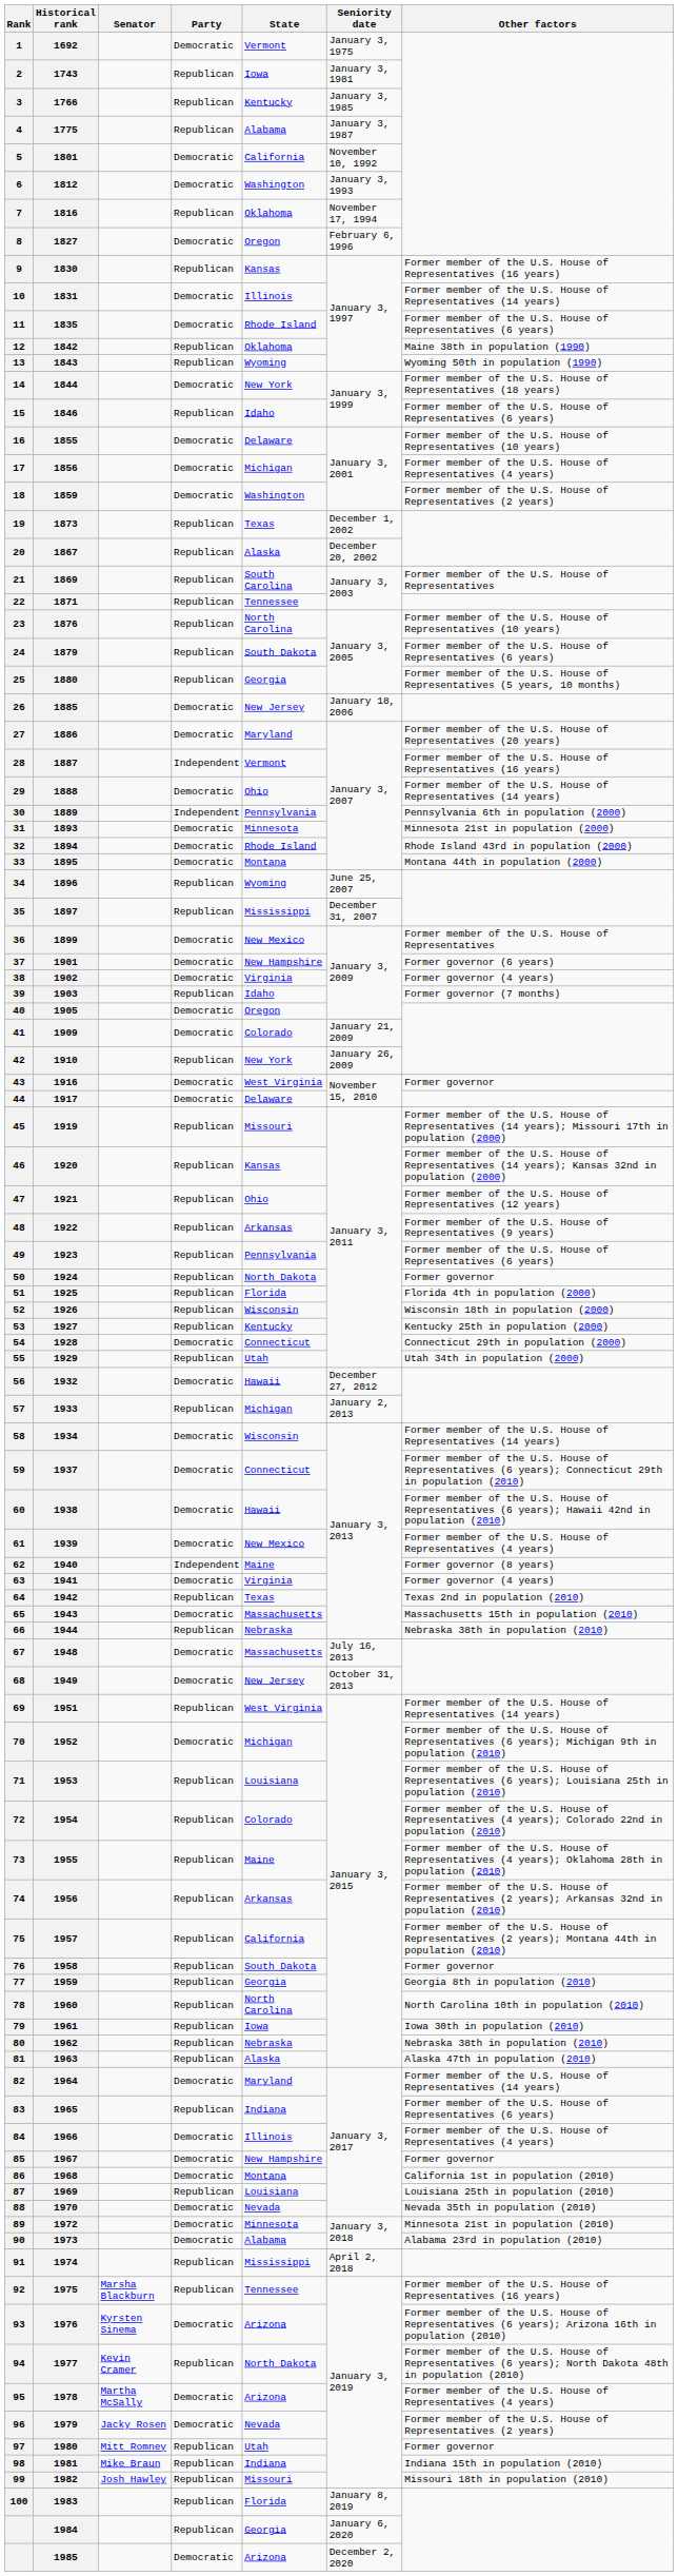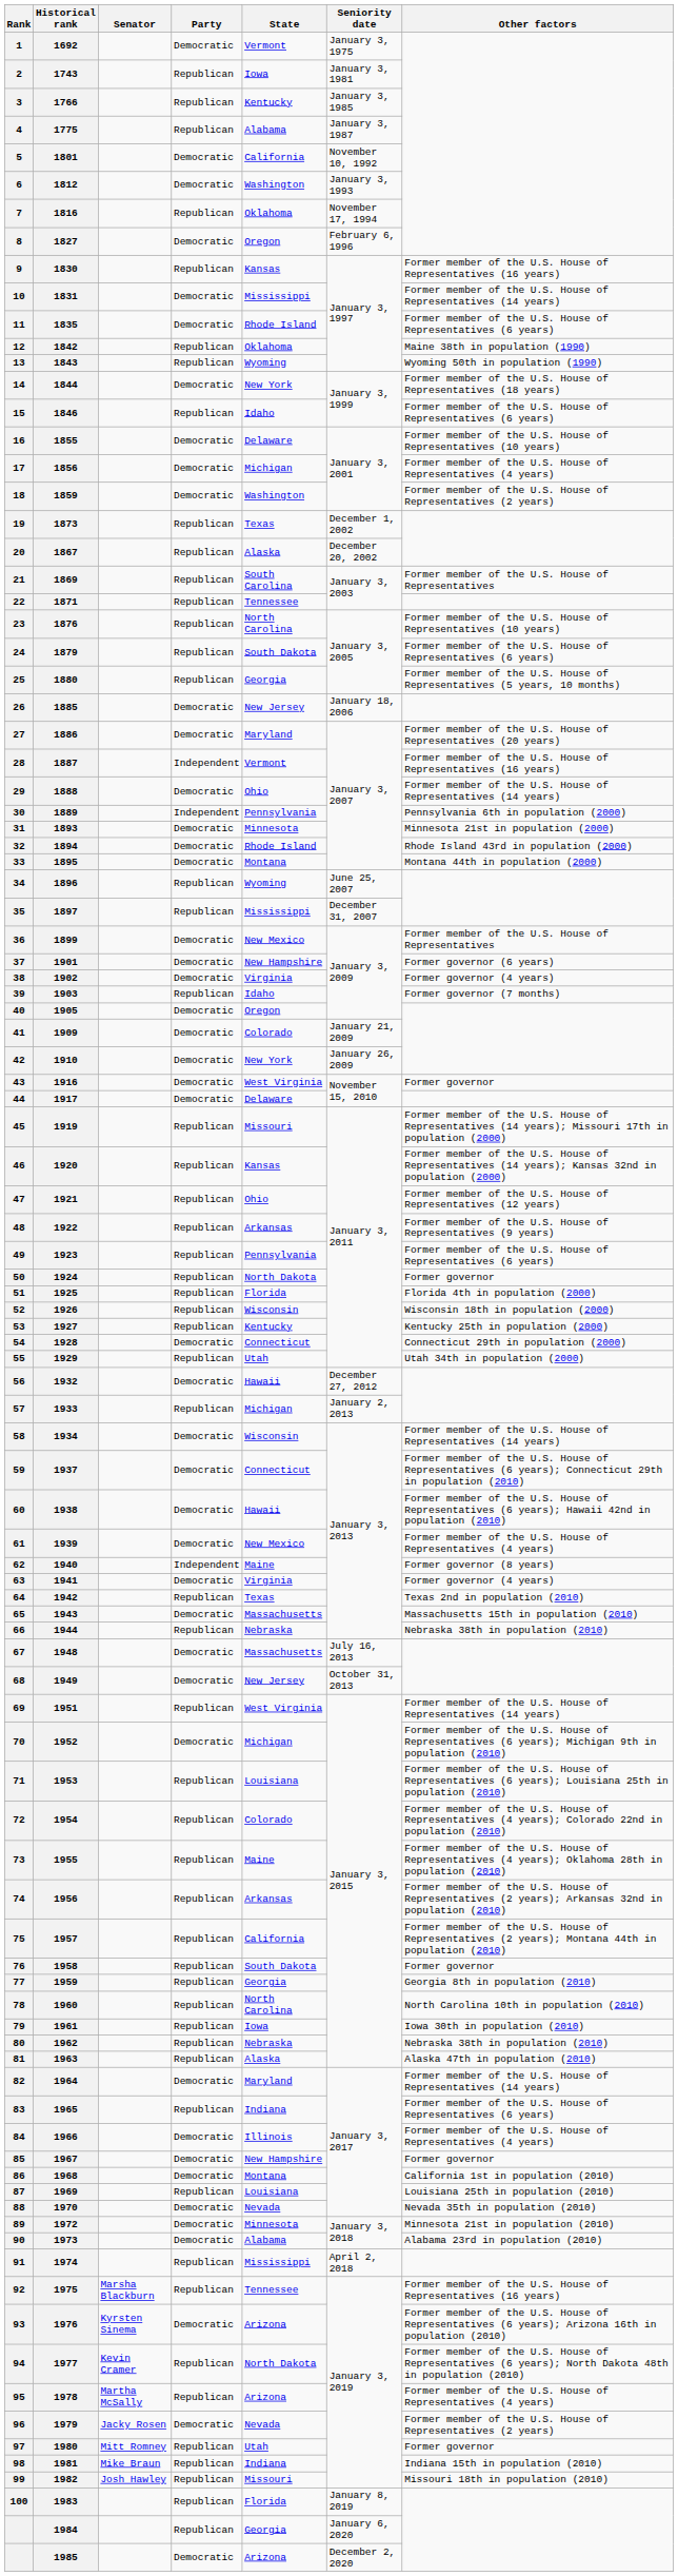 <table class="wikitable sortable">
 <tr valign=bottom>
 <th>Rank</th>
 <th>Historical<br>rank</th>
 <th>Senator</th>
 <th>Party</th>
 <th>State</th>
 <th>Seniority date</th>
 <th>Other factors</th>
 </tr>
 <tr>
 <th>1</th>
 <th>1692</th>
 <td></td>
 <td>Democratic</td>
 <td><a href='#'>Vermont</a></td>
 <td>January 3, 1975</td>
 <td rowspan=8> </td>
 </tr>
 <tr>
 <th>2</th>
 <th>1743</th>
 <td></td>
 <td>Republican</td>
 <td><a href='#'>Iowa</a></td>
 <td>January 3, 1981</td>
 </tr>
 <tr>
 <th>3</th>
 <th>1766</th>
 <td></td>
 <td>Republican</td>
 <td><a href='#'>Kentucky</a></td>
 <td>January 3, 1985</td>
 </tr>
 <tr>
 <th>4</th>
 <th>1775</th>
 <td></td>
 <td>Republican</td>
 <td><a href='#'>Alabama</a></td>
 <td>January 3, 1987</td>
 </tr>
 <tr>
 <th>5</th>
 <th>1801</th>
 <td></td>
 <td>Democratic</td>
 <td><a href='#'>California</a></td>
 <td>November 10, 1992</td>
 </tr>
 <tr>
 <th>6</th>
 <th>1812</th>
 <td></td>
 <td>Democratic</td>
 <td><a href='#'>Washington</a></td>
 <td>January 3, 1993</td>
 </tr>
 <tr>
 <th>7</th>
 <th>1816</th>
 <td></td>
 <td>Republican</td>
 <td><a href='#'>Oklahoma</a></td>
 <td>November 17, 1994</td>
 </tr>
 <tr>
 <th>8</th>
 <th>1827</th>
 <td></td>
 <td>Democratic</td>
 <td><a href='#'>Oregon</a></td>
 <td>February 6, 1996</td>
 </tr>
 <tr>
 <th>9</th>
 <th>1830</th>
 <td></td>
 <td>Republican</td>
 <td><a href='#'>Kansas</a></td>
 <td rowspan=5>January 3, 1997</td>
 <td>Former member of the U.S. House of Representatives (16 years)</td>
 </tr>
 <tr>
 <th>10</th>
 <th>1831</th>
 <td></td>
 <td>Democratic</td>
-<td><a href='#'>Illinois</a></td>
+<td><a href='#'>Mississippi</a></td>
 <td>Former member of the U.S. House of Representatives (14 years)</td>
 </tr>
 <tr>
 <th>11</th>
 <th>1835</th>
 <td></td>
 <td>Democratic</td>
 <td><a href='#'>Rhode Island</a></td>
 <td>Former member of the U.S. House of Representatives (6 years)</td>
 </tr>
 <tr>
 <th>12</th>
 <th>1842</th>
 <td></td>
 <td>Republican</td>
 <td><a href='#'>Oklahoma</a></td>
 <td>Maine 38th in population (<a href='#'>1990</a>)</td>
 </tr>
 <tr>
 <th>13</th>
 <th>1843</th>
 <td></td>
 <td>Republican</td>
 <td><a href='#'>Wyoming</a></td>
 <td>Wyoming 50th in population (<a href='#'>1990</a>)</td>
 </tr>
 <tr>
 <th>14</th>
 <th>1844</th>
 <td></td>
 <td>Democratic</td>
 <td><a href='#'>New York</a></td>
 <td rowspan=2>January 3, 1999</td>
 <td>Former member of the U.S. House of Representatives (18 years)</td>
 </tr>
 <tr>
 <th>15</th>
 <th>1846</th>
 <td></td>
 <td>Republican</td>
 <td><a href='#'>Idaho</a></td>
 <td>Former member of the U.S. House of Representatives (6 years)</td>
 </tr>
 <tr>
 <th>16</th>
 <th>1855</th>
 <td></td>
 <td>Democratic</td>
 <td><a href='#'>Delaware</a></td>
 <td rowspan=3>January 3, 2001</td>
 <td>Former member of the U.S. House of Representatives (10 years)</td>
 </tr>
 <tr>
 <th>17</th>
 <th>1856</th>
 <td></td>
 <td>Democratic</td>
 <td><a href='#'>Michigan</a></td>
 <td>Former member of the U.S. House of Representatives (4 years)</td>
 </tr>
 <tr>
 <th>18</th>
 <th>1859</th>
 <td></td>
 <td>Democratic</td>
 <td><a href='#'>Washington</a></td>
 <td>Former member of the U.S. House of Representatives (2 years)</td>
 </tr>
 <tr>
 <th>19</th>
 <th>1873</th>
 <td></td>
 <td>Republican</td>
 <td><a href='#'>Texas</a></td>
 <td>December 1, 2002</td>
 <td rowspan=2> </td>
 </tr>
 <tr>
 <th>20</th>
 <th>1867</th>
 <td></td>
 <td>Republican</td>
 <td><a href='#'>Alaska</a></td>
 <td>December 20, 2002</td>
 </tr>
 <tr>
 <th>21</th>
 <th>1869</th>
 <td></td>
 <td>Republican</td>
 <td><a href='#'>South Carolina</a></td>
 <td rowspan=2>January 3, 2003</td>
 <td>Former member of the U.S. House of Representatives</td>
 </tr>
 <tr>
 <th>22</th>
 <th>1871</th>
 <td></td>
 <td>Republican</td>
 <td><a href='#'>Tennessee</a></td>
 <td></td>
 </tr>
 <tr>
 <th>23</th>
 <th>1876</th>
 <td></td>
 <td>Republican</td>
 <td><a href='#'>North Carolina</a></td>
 <td rowspan=3>January 3, 2005</td>
 <td>Former member of the U.S. House of Representatives (10 years)</td>
 </tr>
 <tr>
 <th>24</th>
 <th>1879</th>
 <td></td>
 <td>Republican</td>
 <td><a href='#'>South Dakota</a></td>
 <td>Former member of the U.S. House of Representatives (6 years)</td>
 </tr>
 <tr>
 <th>25</th>
 <th>1880</th>
 <td></td>
 <td>Republican</td>
 <td><a href='#'>Georgia</a></td>
 <td>Former member of the U.S. House of Representatives (5 years, 10 months)</td>
 </tr>
 <tr>
 <th>26</th>
 <th>1885</th>
 <td></td>
 <td>Democratic</td>
 <td><a href='#'>New Jersey</a></td>
 <td>January 18, 2006</td>
 <td> </td>
 </tr>
 <tr>
 <th>27</th>
 <th>1886</th>
 <td></td>
 <td>Democratic</td>
 <td><a href='#'>Maryland</a></td>
 <td rowspan=7>January 3, 2007</td>
 <td>Former member of the U.S. House of Representatives (20 years)</td>
 </tr>
 <tr>
 <th>28</th>
 <th>1887</th>
 <td></td>
 <td>Independent</td>
 <td><a href='#'>Vermont</a></td>
 <td>Former member of the U.S. House of Representatives (16 years)</td>
 </tr>
 <tr>
 <th>29</th>
 <th>1888</th>
 <td></td>
 <td>Democratic</td>
 <td><a href='#'>Ohio</a></td>
 <td>Former member of the U.S. House of Representatives (14 years)</td>
 </tr>
 <tr>
 <th>30</th>
 <th>1889</th>
 <td></td>
 <td>Independent</td>
 <td><a href='#'>Pennsylvania</a></td>
 <td>Pennsylvania 6th in population (<a href='#'>2000</a>)</td>
 </tr>
 <tr>
 <th>31</th>
 <th>1893</th>
 <td></td>
 <td>Democratic</td>
 <td><a href='#'>Minnesota</a></td>
 <td>Minnesota 21st in population (<a href='#'>2000</a>)</td>
 </tr>
 <tr>
 <th>32</th>
 <th>1894</th>
 <td></td>
 <td>Democratic</td>
 <td><a href='#'>Rhode Island</a></td>
 <td>Rhode Island 43rd in population (<a href='#'>2000</a>)</td>
 </tr>
 <tr>
 <th>33</th>
 <th>1895</th>
 <td></td>
 <td>Democratic</td>
 <td><a href='#'>Montana</a></td>
 <td>Montana 44th in population (<a href='#'>2000</a>)</td>
 </tr>
 <tr>
 <th>34</th>
 <th>1896</th>
 <td></td>
 <td>Republican</td>
 <td><a href='#'>Wyoming</a></td>
 <td>June 25, 2007</td>
 <td rowspan=2> </td>
 </tr>
 <tr>
 <th>35</th>
 <th>1897</th>
 <td></td>
 <td>Republican</td>
 <td><a href='#'>Mississippi</a></td>
 <td>December 31, 2007</td>
 </tr>
 <tr>
 <th>36</th>
 <th>1899</th>
 <td></td>
 <td>Democratic</td>
 <td><a href='#'>New Mexico</a></td>
 <td rowspan=5>January 3, 2009</td>
 <td>Former member of the U.S. House of Representatives</td>
 </tr>
 <tr>
 <th>37</th>
 <th>1901</th>
 <td></td>
 <td>Democratic</td>
 <td><a href='#'>New Hampshire</a></td>
 <td>Former governor (6 years)</td>
 </tr>
 <tr>
 <th>38</th>
 <th>1902</th>
 <td></td>
 <td>Democratic</td>
 <td><a href='#'>Virginia</a></td>
 <td>Former governor (4 years)</td>
 </tr>
 <tr>
 <th>39</th>
 <th>1903</th>
 <td></td>
 <td>Republican</td>
 <td><a href='#'>Idaho</a></td>
 <td>Former governor (7 months)</td>
 </tr>
 <tr>
 <th>40</th>
 <th>1905</th>
 <td></td>
 <td>Democratic</td>
 <td><a href='#'>Oregon</a></td>
 <td rowspan=3> </td>
 </tr>
 <tr>
 <th>41</th>
 <th>1909</th>
 <td></td>
 <td>Democratic</td>
 <td><a href='#'>Colorado</a></td>
 <td>January 21, 2009</td>
 </tr>
 <tr>
 <th>42</th>
 <th>1910</th>
 <td></td>
-<td>Republican</td>
+<td>Democratic</td>
 <td><a href='#'>New York</a></td>
 <td>January 26, 2009</td>
 </tr>
 <tr>
 <th>43</th>
 <th>1916</th>
 <td></td>
 <td>Democratic</td>
 <td><a href='#'>West Virginia</a></td>
 <td rowspan=2>November 15, 2010</td>
 <td>Former governor</td>
 </tr>
 <tr>
 <th>44</th>
 <th>1917</th>
 <td></td>
 <td>Democratic</td>
 <td><a href='#'>Delaware</a></td>
 <td> </td>
 </tr>
 <tr>
 <th>45</th>
 <th>1919</th>
 <td></td>
 <td>Republican</td>
 <td><a href='#'>Missouri</a></td>
 <td rowspan=11>January 3, 2011</td>
 <td>Former member of the U.S. House of Representatives (14 years); Missouri 17th in population (<a href='#'>2000</a>)</td>
 </tr>
 <tr>
 <th>46</th>
 <th>1920</th>
 <td></td>
 <td>Republican</td>
 <td><a href='#'>Kansas</a></td>
 <td>Former member of the U.S. House of Representatives (14 years); Kansas 32nd in population (<a href='#'>2000</a>)</td>
 </tr>
 <tr>
 <th>47</th>
 <th>1921</th>
 <td></td>
 <td>Republican</td>
 <td><a href='#'>Ohio</a></td>
 <td>Former member of the U.S. House of Representatives (12 years)</td>
 </tr>
 <tr>
 <th>48</th>
 <th>1922</th>
 <td></td>
 <td>Republican</td>
 <td><a href='#'>Arkansas</a></td>
 <td>Former member of the U.S. House of Representatives (9 years)</td>
 </tr>
 <tr>
 <th>49</th>
 <th>1923</th>
 <td></td>
 <td>Republican</td>
 <td><a href='#'>Pennsylvania</a></td>
 <td>Former member of the U.S. House of Representatives (6 years)</td>
 </tr>
 <tr>
 <th>50</th>
 <th>1924</th>
 <td></td>
 <td>Republican</td>
 <td><a href='#'>North Dakota</a></td>
 <td>Former governor</td>
 </tr>
 <tr>
 <th>51</th>
 <th>1925</th>
 <td></td>
 <td>Republican</td>
 <td><a href='#'>Florida</a></td>
 <td>Florida 4th in population (<a href='#'>2000</a>)</td>
 </tr>
 <tr>
 <th>52</th>
 <th>1926</th>
 <td></td>
 <td>Republican</td>
 <td><a href='#'>Wisconsin</a></td>
 <td>Wisconsin 18th in population (<a href='#'>2000</a>)</td>
 </tr>
 <tr>
 <th>53</th>
 <th>1927</th>
 <td></td>
 <td>Republican</td>
 <td><a href='#'>Kentucky</a></td>
 <td>Kentucky 25th in population (<a href='#'>2000</a>)</td>
 </tr>
 <tr>
 <th>54</th>
 <th>1928</th>
 <td></td>
 <td>Democratic</td>
 <td><a href='#'>Connecticut</a></td>
 <td>Connecticut 29th in population (<a href='#'>2000</a>)</td>
 </tr>
 <tr>
 <th>55</th>
 <th>1929</th>
 <td></td>
 <td>Republican</td>
 <td><a href='#'>Utah</a></td>
 <td>Utah 34th in population (<a href='#'>2000</a>)</td>
 </tr>
 <tr>
 <th>56</th>
 <th>1932</th>
 <td></td>
 <td>Democratic</td>
 <td><a href='#'>Hawaii</a></td>
 <td>December 27, 2012</td>
 <td rowspan=2> </td>
 </tr>
 <tr>
 <th>57</th>
 <th>1933</th>
 <td></td>
 <td>Republican</td>
 <td><a href='#'>Michigan</a></td>
 <td>January 2, 2013</td>
 </tr>
 <tr>
 <th>58</th>
 <th>1934</th>
 <td></td>
 <td>Democratic</td>
 <td><a href='#'>Wisconsin</a></td>
 <td rowspan=9>January 3, 2013</td>
 <td>Former member of the U.S. House of Representatives (14 years)</td>
 </tr>
 <tr>
 <th>59</th>
 <th>1937</th>
 <td></td>
 <td>Democratic</td>
 <td><a href='#'>Connecticut</a></td>
 <td>Former member of the U.S. House of Representatives (6 years); Connecticut 29th in population (<a href='#'>2010</a>)</td>
 </tr>
 <tr>
 <th>60</th>
 <th>1938</th>
 <td></td>
 <td>Democratic</td>
 <td><a href='#'>Hawaii</a></td>
 <td>Former member of the U.S. House of Representatives (6 years); Hawaii 42nd in population (<a href='#'>2010</a>)</td>
 </tr>
 <tr>
 <th>61</th>
 <th>1939</th>
 <td></td>
 <td>Democratic</td>
 <td><a href='#'>New Mexico</a></td>
 <td>Former member of the U.S. House of Representatives (4 years)</td>
 </tr>
 <tr>
 <th>62</th>
 <th>1940</th>
 <td></td>
 <td>Independent</td>
 <td><a href='#'>Maine</a></td>
 <td>Former governor (8 years)</td>
 </tr>
 <tr>
 <th>63</th>
 <th>1941</th>
 <td></td>
 <td>Democratic</td>
 <td><a href='#'>Virginia</a></td>
 <td>Former governor (4 years)</td>
 </tr>
 <tr>
 <th>64</th>
 <th>1942</th>
 <td></td>
 <td>Republican</td>
 <td><a href='#'>Texas</a></td>
 <td>Texas 2nd in population (<a href='#'>2010</a>)</td>
 </tr>
 <tr>
 <th>65</th>
 <th>1943</th>
 <td></td>
 <td>Democratic</td>
 <td><a href='#'>Massachusetts</a></td>
 <td>Massachusetts 15th in population (<a href='#'>2010</a>)</td>
 </tr>
 <tr>
 <th>66</th>
 <th>1944</th>
 <td></td>
 <td>Republican</td>
 <td><a href='#'>Nebraska</a></td>
 <td>Nebraska 38th in population (<a href='#'>2010</a>)</td>
 </tr>
 <tr>
 <th>67</th>
 <th>1948</th>
 <td></td>
 <td>Democratic</td>
 <td><a href='#'>Massachusetts</a></td>
 <td>July 16, 2013</td>
 <td rowspan=2> </td>
 </tr>
 <tr>
 <th>68</th>
 <th>1949</th>
 <td></td>
 <td>Democratic</td>
 <td><a href='#'>New Jersey</a></td>
 <td>October 31, 2013</td>
 </tr>
 <tr>
 <th>69</th>
 <th>1951</th>
 <td></td>
 <td>Republican</td>
 <td><a href='#'>West Virginia</a></td>
 <td rowspan=13>January 3, 2015</td>
 <td>Former member of the U.S. House of Representatives (14 years)</td>
 </tr>
 <tr>
 <th>70</th>
 <th>1952</th>
 <td></td>
 <td>Democratic</td>
 <td><a href='#'>Michigan</a></td>
 <td>Former member of the U.S. House of Representatives (6 years); Michigan 9th in population (<a href='#'>2010</a>)</td>
 </tr>
 <tr>
 <th>71</th>
 <th>1953</th>
 <td></td>
 <td>Republican</td>
 <td><a href='#'>Louisiana</a></td>
 <td>Former member of the U.S. House of Representatives (6 years); Louisiana 25th in population (<a href='#'>2010</a>)</td>
 </tr>
 <tr>
 <th>72</th>
 <th>1954</th>
 <td></td>
 <td>Republican</td>
 <td><a href='#'>Colorado</a></td>
 <td>Former member of the U.S. House of Representatives (4 years); Colorado 22nd in population (<a href='#'>2010</a>)</td>
 </tr>
 <tr>
 <th>73</th>
 <th>1955</th>
 <td></td>
 <td>Republican</td>
 <td><a href='#'>Maine</a></td>
 <td>Former member of the U.S. House of Representatives (4 years); Oklahoma 28th in population (<a href='#'>2010</a>)</td>
 </tr>
 <tr>
 <th>74</th>
 <th>1956</th>
 <td></td>
 <td>Republican</td>
 <td><a href='#'>Arkansas</a></td>
 <td>Former member of the U.S. House of Representatives (2 years); Arkansas 32nd in population (<a href='#'>2010</a>)</td>
 </tr>
 <tr>
 <th>75</th>
 <th>1957</th>
 <td></td>
 <td>Republican</td>
 <td><a href='#'>California</a></td>
 <td>Former member of the U.S. House of Representatives (2 years); Montana 44th in population (<a href='#'>2010</a>)</td>
 </tr>
 <tr>
 <th>76</th>
 <th>1958</th>
 <td></td>
 <td>Republican</td>
 <td><a href='#'>South Dakota</a></td>
 <td>Former governor</td>
 </tr>
 <tr>
 <th>77</th>
 <th>1959</th>
 <td></td>
 <td>Republican</td>
 <td><a href='#'>Georgia</a></td>
 <td>Georgia 8th in population (<a href='#'>2010</a>)</td>
 </tr>
 <tr>
 <th>78</th>
 <th>1960</th>
 <td></td>
 <td>Republican</td>
 <td><a href='#'>North Carolina</a></td>
 <td>North Carolina 10th in population (<a href='#'>2010</a>)</td>
 </tr>
 <tr>
 <th>79</th>
 <th>1961</th>
 <td></td>
 <td>Republican</td>
 <td><a href='#'>Iowa</a></td>
 <td>Iowa 30th in population (<a href='#'>2010</a>)</td>
 </tr>
 <tr>
 <th>80</th>
 <th>1962</th>
 <td></td>
 <td>Republican</td>
 <td><a href='#'>Nebraska</a></td>
 <td>Nebraska 38th in population (<a href='#'>2010</a>)</td>
 </tr>
 <tr>
 <th>81</th>
 <th>1963</th>
 <td></td>
 <td>Republican</td>
 <td><a href='#'>Alaska</a></td>
 <td>Alaska 47th in population (<a href='#'>2010</a>)</td>
 </tr>
 <tr>
 <th>82</th>
 <th>1964</th>
 <td></td>
 <td>Democratic</td>
 <td><a href='#'>Maryland</a></td>
 <td rowspan=7>January 3, 2017</td>
 <td>Former member of the U.S. House of Representatives (14 years)</td>
 </tr>
 <tr>
 <th>83</th>
 <th>1965</th>
 <td></td>
 <td>Republican</td>
 <td><a href='#'>Indiana</a></td>
 <td>Former member of the U.S. House of Representatives (6 years)</td>
 </tr>
 <tr>
 <th>84</th>
 <th>1966</th>
 <td></td>
 <td>Democratic</td>
 <td><a href='#'>Illinois</a></td>
 <td>Former member of the U.S. House of Representatives (4 years)</td>
 </tr>
 <tr>
 <th>85</th>
 <th>1967</th>
 <td></td>
 <td>Democratic</td>
 <td><a href='#'>New Hampshire</a></td>
 <td>Former governor</td>
 </tr>
 <tr>
 <th>86</th>
 <th>1968</th>
 <td></td>
 <td>Democratic</td>
 <td><a href='#'>Montana</a></td>
 <td>California 1st in population (2010)</td>
 </tr>
 <tr>
 <th>87</th>
 <th>1969</th>
 <td></td>
 <td>Republican</td>
 <td><a href='#'>Louisiana</a></td>
 <td>Louisiana 25th in population (2010)</td>
 </tr>
 <tr>
 <th>88</th>
 <th>1970</th>
 <td></td>
 <td>Democratic</td>
 <td><a href='#'>Nevada</a></td>
 <td>Nevada 35th in population (2010)</td>
 </tr>
 <tr>
 <th>89</th>
 <th>1972</th>
 <td></td>
 <td>Democratic</td>
 <td><a href='#'>Minnesota</a></td>
 <td rowspan=2>January 3, 2018</td>
 <td>Minnesota 21st in population (2010)</td>
 </tr>
 <tr>
 <th>90</th>
 <th>1973</th>
 <td></td>
 <td>Democratic</td>
 <td><a href='#'>Alabama</a></td>
 <td>Alabama 23rd in population (2010)</td>
 </tr>
 <tr>
 <th>91</th>
 <th>1974</th>
 <td></td>
 <td>Republican</td>
 <td><a href='#'>Mississippi</a></td>
 <td>April 2, 2018</td>
 <td></td>
 </tr>
 <tr>
 <th>92</th>
 <th>1975</th>
 <td data-sort-value="Blackburn Marsha"><a href='#'>Marsha Blackburn</a></td>
 <td>Republican</td>
 <td><a href='#'>Tennessee</a></td>
 <td rowspan=8>January 3, 2019</td>
 <td>Former member of the U.S. House of Representatives (16 years)</td>
 </tr>
 <tr>
 <th>93</th>
 <th>1976</th>
 <td data-sort-value="Sinema Kyrsten"><a href='#'>Kyrsten Sinema</a></td>
 <td>Democratic</td>
 <td><a href='#'>Arizona</a></td>
 <td>Former member of the U.S. House of Representatives (6 years); Arizona 16th in population (2010)</td>
 </tr>
 <tr>
 <th>94</th>
 <th>1977</th>
 <td data-sort-value="Cramer Kevin"><a href='#'>Kevin Cramer</a></td>
 <td>Republican</td>
 <td><a href='#'>North Dakota</a></td>
 <td>Former member of the U.S. House of Representatives (6 years); North Dakota 48th in population (2010)</td>
 </tr>
 <tr>
 <th>95</th>
 <th>1978</th>
 <td data-sort-value="McSally Martha"><a href='#'>Martha McSally</a></td>
-<td>Democratic</td>
+<td>Republican</td>
 <td><a href='#'>Arizona</a></td>
 <td>Former member of the U.S. House of Representatives (4 years)</td>
 </tr>
 <tr>
 <th>96</th>
 <th>1979</th>
 <td data-sort-value="Rosen Jacky"><a href='#'>Jacky Rosen</a></td>
 <td>Democratic</td>
 <td><a href='#'>Nevada</a></td>
 <td>Former member of the U.S. House of Representatives (2 years)</td>
 </tr>
 <tr>
 <th>97</th>
 <th>1980</th>
 <td data-sort-value="Romney Mitt"><a href='#'>Mitt Romney</a></td>
 <td>Republican</td>
 <td><a href='#'>Utah</a></td>
 <td>Former governor</td>
 </tr>
 <tr>
 <th>98</th>
 <th>1981</th>
 <td data-sort-value="Braun Mike"><a href='#'>Mike Braun</a></td>
 <td>Republican</td>
 <td><a href='#'>Indiana</a></td>
 <td>Indiana 15th in population (2010)</td>
 </tr>
 <tr>
 <th>99</th>
 <th>1982</th>
 <td data-sort-value="Hawley Josh"><a href='#'>Josh Hawley</a></td>
 <td>Republican</td>
 <td><a href='#'>Missouri</a></td>
 <td>Missouri 18th in population (2010)</td>
 </tr>
 <tr>
 <th>100</th>
 <th>1983</th>
 <td></td>
 <td>Republican</td>
 <td><a href='#'>Florida</a></td>
 <td>January 8, 2019</td>
 <td rowspan=3> </td>
 </tr>
 <tr>
 <th></th>
 <th>1984</th>
 <td></td>
 <td>Republican</td>
 <td><a href='#'>Georgia</a></td>
 <td>January 6, 2020</td>
 </tr>
 <tr>
 <th></th>
 <th>1985</th>
 <td></td>
 <td>Democratic</td>
 <td><a href='#'>Arizona</a></td>
 <td>December 2, 2020</td>
 </tr>
 </table>
